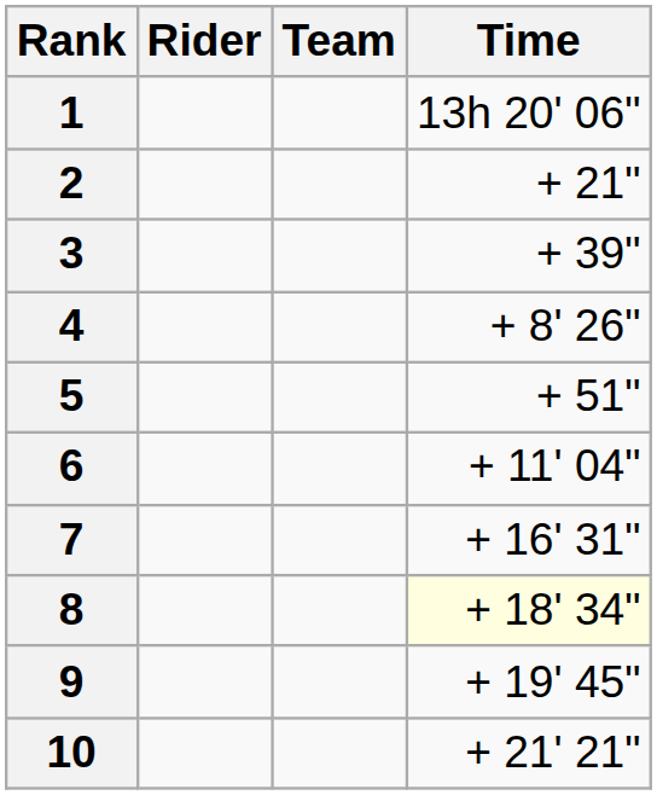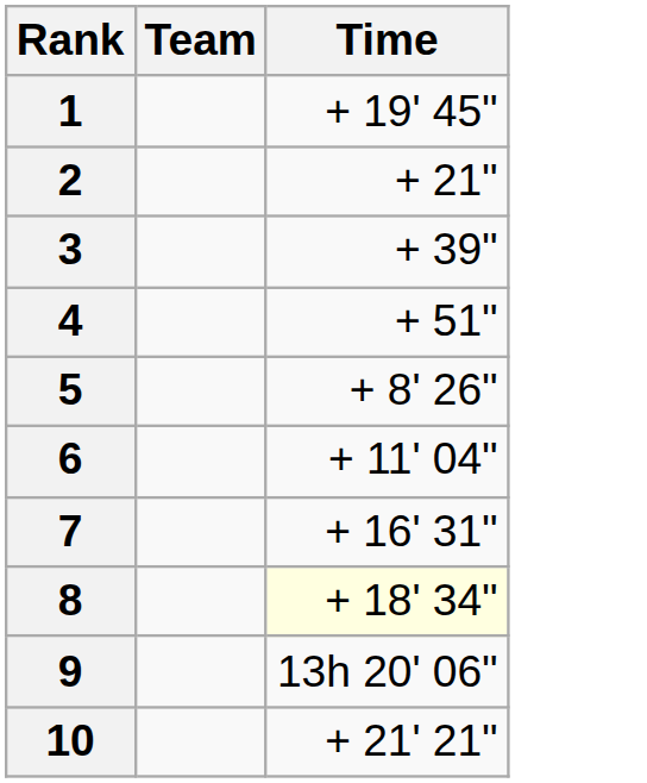 <table class="wikitable" margin-bottom:0;">
 <tr>
 <th scope="col">Rank</th>
-<th scope="col">Rider</th>
 <th scope="col">Team</th>
 <th scope="col">Time</th>
 </tr>
 <tr>
 <th scope="row">1</th>
-<td> </td>
 <td></td>
-<td align="right">13h 20' 06"</td>
+<td align="right">+ 19' 45"</td>
 </tr>
 <tr>
 <th scope="row">2</th>
-<td></td>
 <td></td>
 <td align="right">+ 21"</td>
 </tr>
 <tr>
 <th scope="row">3</th>
 <td></td>
-<td></td>
 <td align="right">+ 39"</td>
 </tr>
 <tr>
 <th scope="row">4</th>
 <td></td>
+<td align="right">+ 51"</td>
+</tr>
+<tr>
+<th scope="row">5</th>
 <td></td>
 <td align="right">+ 8' 26"</td>
 </tr>
 <tr>
-<th scope="row">5</th>
-<td></td>
-<td></td>
-<td align="right">+ 51"</td>
-</tr>
-<tr>
 <th scope="row">6</th>
-<td></td>
 <td></td>
 <td align="right">+ 11' 04"</td>
 </tr>
 <tr>
 <th scope="row">7</th>
 <td></td>
-<td></td>
 <td align="right">+ 16' 31"</td>
 </tr>
 <tr>
 <th scope="row">8</th>
-<td></td>
 <td></td>
 <td align="right" style="background: lightyellow;">+ 18' 34"</td>
 </tr>
 <tr>
 <th scope="row">9</th>
 <td></td>
-<td></td>
-<td align="right">+ 19' 45"</td>
+<td align="right">13h 20' 06"</td>
 </tr>
 <tr>
 <th scope="row">10</th>
 <td></td>
-<td></td>
 <td align="right">+ 21' 21"</td>
 </tr>
 </table>
